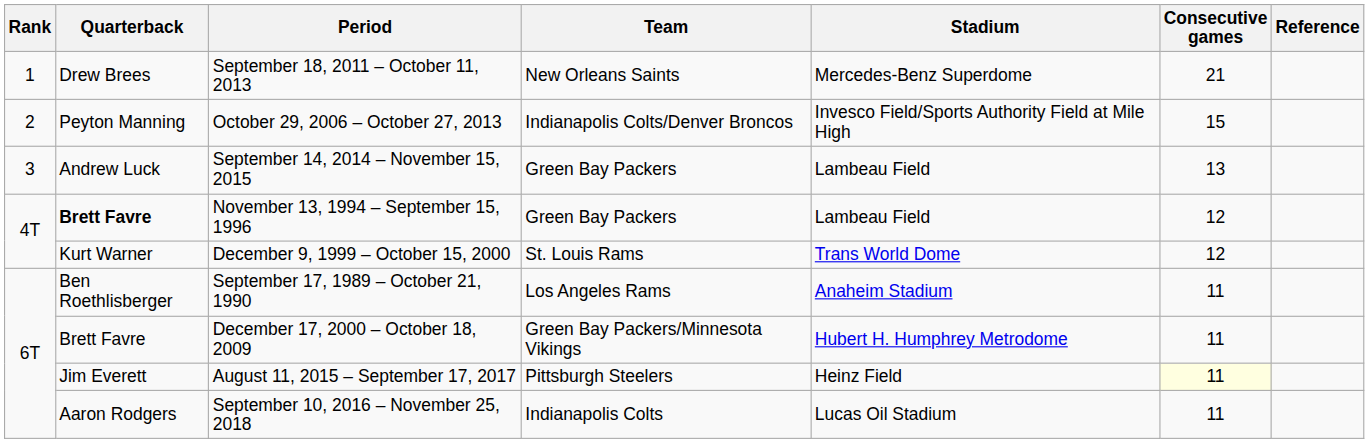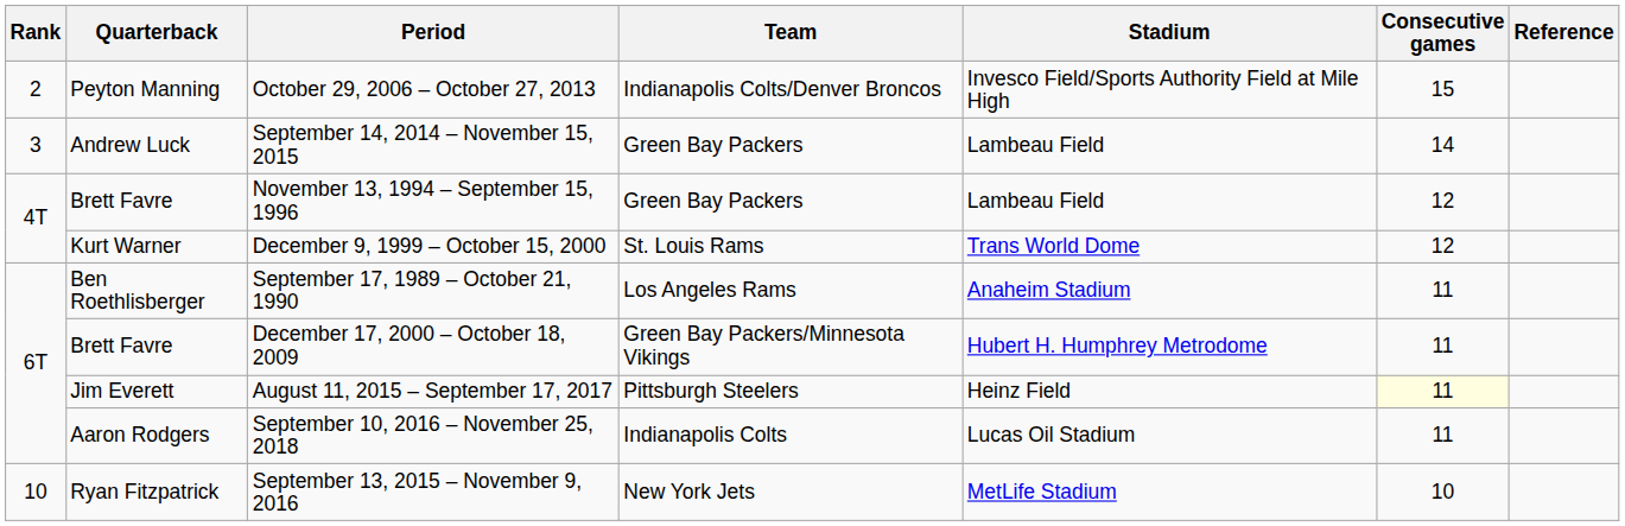 <table class="wikitable">
 <tr>
 <th>Rank</th>
 <th>Quarterback</th>
 <th>Period</th>
 <th>Team</th>
 <th>Stadium</th>
 <th>Consecutive<br>games</th>
 <th>Reference</th>
-</tr>
-<tr>
-<td style="text-align:center;">1</td>
-<td>Drew Brees</td>
-<td>September 18, 2011 – October 11, 2013</td>
-<td>New Orleans Saints</td>
-<td>Mercedes-Benz Superdome</td>
-<td style="text-align:center;">21</td>
-<td style="text-align:center;"></td>
 </tr>
 <tr>
 <td style="text-align:center;">2</td>
 <td>Peyton Manning</td>
 <td>October 29, 2006 – October 27, 2013</td>
 <td>Indianapolis Colts/Denver Broncos</td>
 <td>Invesco Field/Sports Authority Field at Mile High</td>
 <td style="text-align:center;">15</td>
 <td style="text-align:center;"></td>
 </tr>
 <tr>
 <td style="text-align:center;">3</td>
 <td>Andrew Luck</td>
 <td>September 14, 2014 – November 15, 2015</td>
 <td>Green Bay Packers</td>
 <td>Lambeau Field</td>
-<td style="text-align:center;">13</td>
+<td style="text-align:center;">14</td>
 <td style="text-align:center;"></td>
 </tr>
 <tr>
 <td style="text-align:center;" rowspan="2">4T</td>
-<td><strong>Brett Favre</strong></td>
+<td>Brett Favre</td>
 <td>November 13, 1994 – September 15, 1996</td>
 <td>Green Bay Packers</td>
 <td>Lambeau Field</td>
 <td style="text-align:center;">12</td>
 <td style="text-align:center;"></td>
 </tr>
 <tr>
 <td>Kurt Warner</td>
 <td>December 9, 1999 – October 15, 2000</td>
 <td>St. Louis Rams</td>
 <td><a href='#'>Trans World Dome</a></td>
 <td style="text-align:center;">12</td>
 <td style="text-align:center;"></td>
 </tr>
 <tr>
 <td style="text-align:center;" rowspan="4">6T</td>
 <td>Ben Roethlisberger</td>
 <td>September 17, 1989 – October 21, 1990</td>
 <td>Los Angeles Rams</td>
 <td><a href='#'>Anaheim Stadium</a></td>
 <td style="text-align:center;">11</td>
 <td style="text-align:center;"></td>
 </tr>
 <tr>
 <td>Brett Favre</td>
 <td>December 17, 2000 – October 18, 2009</td>
 <td>Green Bay Packers/Minnesota Vikings</td>
 <td><a href='#'>Hubert H. Humphrey Metrodome</a></td>
 <td style="text-align:center;">11</td>
 <td style="text-align:center;"></td>
 </tr>
 <tr>
 <td>Jim Everett</td>
 <td>August 11, 2015 – September 17, 2017</td>
 <td>Pittsburgh Steelers</td>
 <td>Heinz Field</td>
 <td style="background: lightyellow; text-align:center;">11</td>
 <td style="text-align:center;"></td>
 </tr>
 <tr>
 <td>Aaron Rodgers</td>
 <td>September 10, 2016 – November 25, 2018</td>
 <td>Indianapolis Colts</td>
 <td>Lucas Oil Stadium</td>
 <td style="text-align:center;">11</td>
 <td style="text-align:center;"></td>
 </tr>
+<tr>
+<td style="text-align:center;" rowspan="1">10</td>
+<td>Ryan Fitzpatrick</td>
+<td>September 13, 2015 – November 9, 2016</td>
+<td>New York Jets</td>
+<td><a href='#'>MetLife Stadium</a></td>
+<td style="text-align:center;">10</td>
+<td style="text-align:center;"></td>
+</tr>
 </table>
